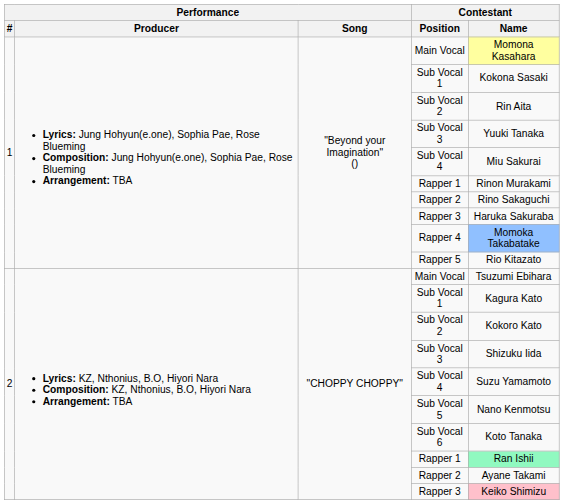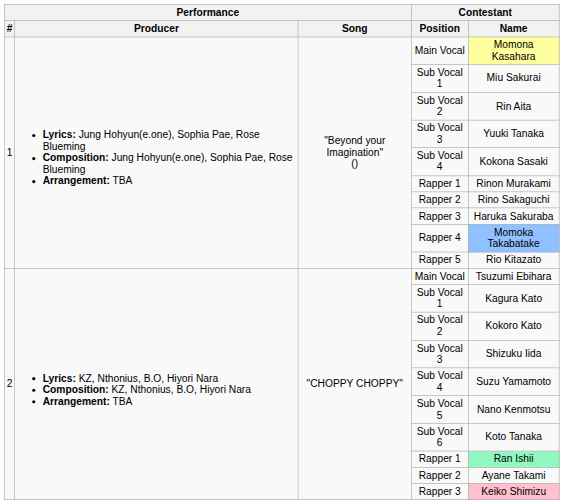 <table class="wikitable sortable" style="text-align:center">
 <tr>
 <th colspan="3">Performance</th>
 <th colspan="2">Contestant</th>
 </tr>
 <tr>
 <th>#</th>
 <th>Producer</th>
 <th>Song</th>
 <th>Position</th>
 <th>Name</th>
 </tr>
 <tr>
 <td rowspan="10">1</td>
 <td rowspan="10" align="left"><br><ul><li><strong>Lyrics:</strong> Jung Hohyun(e.one), Sophia Pae, Rose Blueming</li><li><strong>Composition:</strong> Jung Hohyun(e.one), Sophia Pae, Rose Blueming</li><li><strong>Arrangement:</strong> TBA</li></ul></td>
 <td rowspan="10">"Beyond your Imagination"<br>()</td>
 <td>Main Vocal</td>
 <td style="background:#FFFF9F">Momona Kasahara</td>
 </tr>
 <tr>
 <td>Sub Vocal 1</td>
-<td>Kokona Sasaki</td>
+<td>Miu Sakurai</td>
 </tr>
 <tr>
 <td>Sub Vocal 2</td>
 <td>Rin Aita</td>
 </tr>
 <tr>
 <td>Sub Vocal 3</td>
 <td>Yuuki Tanaka</td>
 </tr>
 <tr>
 <td>Sub Vocal 4</td>
-<td>Miu Sakurai</td>
+<td>Kokona Sasaki</td>
 </tr>
 <tr>
 <td>Rapper 1</td>
 <td>Rinon Murakami</td>
 </tr>
 <tr>
 <td>Rapper 2</td>
 <td>Rino Sakaguchi</td>
 </tr>
 <tr>
 <td>Rapper 3</td>
 <td>Haruka Sakuraba</td>
 </tr>
 <tr>
 <td>Rapper 4</td>
 <td style="background:#90C0FF">Momoka Takabatake</td>
 </tr>
 <tr>
 <td>Rapper 5</td>
 <td>Rio Kitazato</td>
 </tr>
 <tr>
 <td rowspan="10">2</td>
 <td rowspan="10" align="left"><br><ul><li><strong>Lyrics:</strong> KZ, Nthonius, B.O, Hiyori Nara</li><li><strong>Composition:</strong> KZ, Nthonius, B.O, Hiyori Nara</li><li><strong>Arrangement:</strong> TBA</li></ul></td>
 <td rowspan="10">"CHOPPY CHOPPY"</td>
 <td>Main Vocal</td>
 <td>Tsuzumi Ebihara</td>
 </tr>
 <tr>
 <td>Sub Vocal 1</td>
 <td>Kagura Kato</td>
 </tr>
 <tr>
 <td>Sub Vocal 2</td>
 <td>Kokoro Kato</td>
 </tr>
 <tr>
 <td>Sub Vocal 3</td>
 <td>Shizuku Iida</td>
 </tr>
 <tr>
 <td>Sub Vocal 4</td>
 <td>Suzu Yamamoto</td>
 </tr>
 <tr>
 <td>Sub Vocal 5</td>
 <td>Nano Kenmotsu</td>
 </tr>
 <tr>
 <td>Sub Vocal 6</td>
 <td>Koto Tanaka</td>
 </tr>
 <tr>
 <td>Rapper 1</td>
 <td style="background:#90F9C0">Ran Ishii</td>
 </tr>
 <tr>
 <td>Rapper 2</td>
 <td>Ayane Takami</td>
 </tr>
 <tr>
 <td>Rapper 3</td>
 <td style="background: pink;">Keiko Shimizu</td>
 </tr>
 </table>
